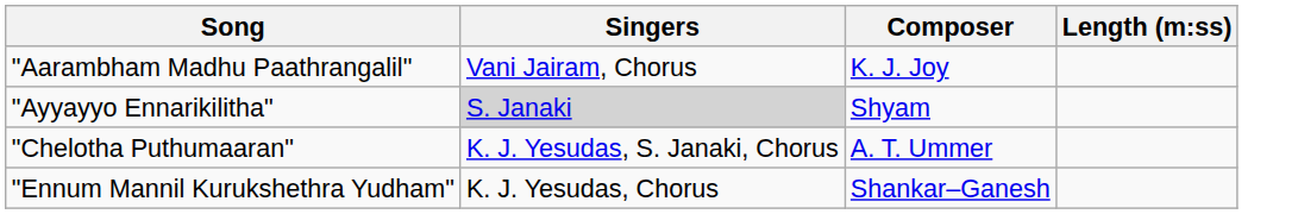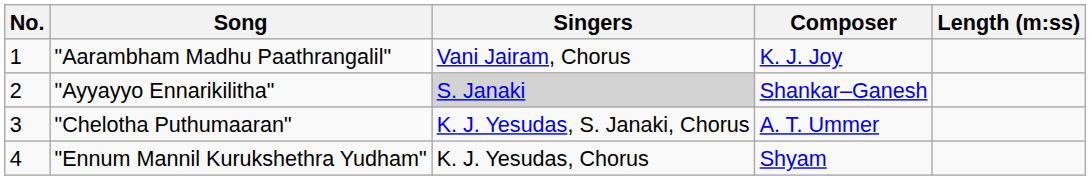 <table class="wikitable" style="font-size:95%;">
 <tr>
+<th>No.</th>
 <th>Song</th>
 <th>Singers</th>
 <th>Composer</th>
 <th>Length (m:ss)</th>
 </tr>
 <tr>
+<td>1</td>
 <td>"Aarambham Madhu Paathrangalil"</td>
 <td><a href='#'>Vani Jairam</a>, Chorus</td>
 <td><a href='#'>K. J. Joy</a></td>
 <td></td>
 </tr>
 <tr>
+<td>2</td>
 <td>"Ayyayyo Ennarikilitha"</td>
 <td style="background: lightgrey;"><a href='#'>S. Janaki</a></td>
-<td><a href='#'>Shyam</a></td>
+<td><a href='#'>Shankar–Ganesh</a></td>
 <td></td>
 </tr>
 <tr>
+<td>3</td>
 <td>"Chelotha Puthumaaran"</td>
 <td><a href='#'>K. J. Yesudas</a>, S. Janaki, Chorus</td>
 <td><a href='#'>A. T. Ummer</a></td>
 <td></td>
 </tr>
 <tr>
+<td>4</td>
 <td>"Ennum Mannil Kurukshethra Yudham"</td>
 <td>K. J. Yesudas, Chorus</td>
-<td><a href='#'>Shankar–Ganesh</a></td>
+<td><a href='#'>Shyam</a></td>
 <td></td>
 </tr>
 </table>
